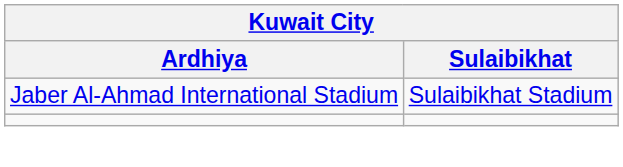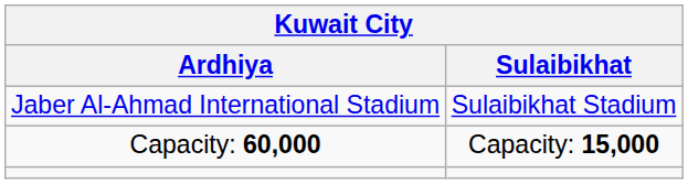 <table class="wikitable" style="text-align:center">
 <tr>
 <th colspan="2"> <a href='#'>Kuwait City</a></th>
 </tr>
 <tr>
 <th><a href='#'>Ardhiya</a></th>
 <th><a href='#'>Sulaibikhat</a></th>
 </tr>
 <tr>
 <td><a href='#'>Jaber Al-Ahmad International Stadium</a></td>
 <td><a href='#'>Sulaibikhat Stadium</a></td>
 </tr>
 <tr>
+<td>Capacity: <strong>60,000</strong></td>
+<td>Capacity: <strong>15,000</strong> </td>
+</tr>
+<tr>
 <td></td>
 <td></td>
 </tr>
 </table>
